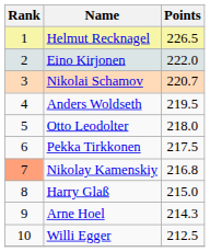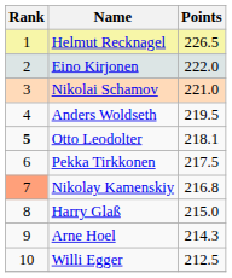 <table class="wikitable sortable">
 <tr>
 <th align=Center>Rank</th>
 <th>Name</th>
 <th>Points</th>
 </tr>
 <tr style="background:#F7F6A8">
 <td align=center>1</td>
 <td> <a href='#'>Helmut Recknagel</a></td>
 <td align=center>226.5</td>
 </tr>
 <tr style="background: #DCE5E5;">
 <td align=center>2</td>
 <td> <a href='#'>Eino Kirjonen</a></td>
 <td align=center>222.0</td>
 </tr>
 <tr style="background: #FFDAB9;">
 <td align=center>3</td>
 <td> <a href='#'>Nikolai Schamov</a></td>
-<td align=center>220.7</td>
+<td align=center>221.0</td>
 </tr>
 <tr>
 <td align=center>4</td>
 <td> <a href='#'>Anders Woldseth</a></td>
 <td align=center>219.5</td>
 </tr>
 <tr>
-<td align=center>5</td>
+<td align=center><strong>5</strong></td>
 <td> <a href='#'>Otto Leodolter</a></td>
-<td align=center>218.0</td>
+<td align=center>218.1</td>
 </tr>
 <tr>
 <td align=center>6</td>
 <td> <a href='#'>Pekka Tirkkonen</a></td>
 <td align=center>217.5</td>
 </tr>
 <tr>
 <td align=center style="background: lightsalmon;">7</td>
 <td> <a href='#'>Nikolay Kamenskiy</a></td>
 <td align=center>216.8</td>
 </tr>
 <tr>
 <td align=center>8</td>
 <td> <a href='#'>Harry Glaß</a></td>
 <td align=center>215.0</td>
 </tr>
 <tr>
 <td align=center>9</td>
 <td> <a href='#'>Arne Hoel</a></td>
 <td align=center>214.3</td>
 </tr>
 <tr>
 <td align=center>10</td>
 <td> <a href='#'>Willi Egger</a></td>
 <td align=center>212.5</td>
 </tr>
 <tr>
 </tr>
 </table>
